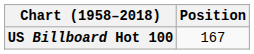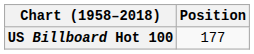 <table class="wikitable plainrowheaders">
 <tr>
 <th>Chart (1958–2018)</th>
 <th>Position</th>
 </tr>
 <tr>
 <th scope="row">US <em>Billboard</em> Hot 100</th>
-<td style="text-align:center;">167</td>
+<td style="text-align:center;">177</td>
 </tr>
 </table>
